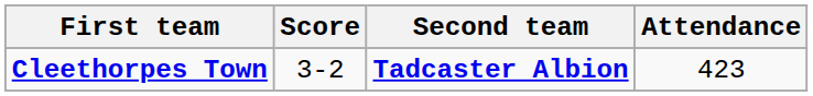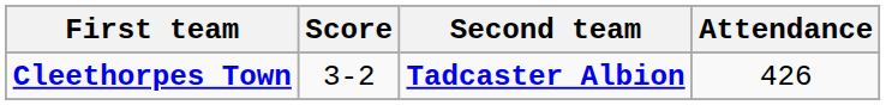 <table class="wikitable" style="text-align: center">
 <tr>
 <th>First team</th>
 <th>Score</th>
 <th>Second team</th>
 <th>Attendance</th>
 </tr>
 <tr>
 <td><strong><a href='#'>Cleethorpes Town</a></strong></td>
 <td>3-2</td>
 <td><strong><a href='#'>Tadcaster Albion</a></strong></td>
-<td>423</td>
+<td>426</td>
 </tr>
 </table>
